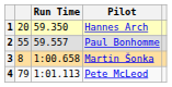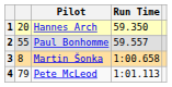 <table class="wikitable" style="font-size: 95%;">
 <tr>
 <th></th>
 <th></th>
+<th>Pilot</th>
 <th>Run Time</th>
-<th>Pilot</th>
 <th></th>
 </tr>
 <tr>
 <th>1</th>
 <td style="background:#ffffbf;">20</td>
+<td style="background:#ffffbf;"> <a href='#'>Hannes Arch</a></td>
 <td style="background:#ffffbf;">59.350</td>
-<td style="background:#ffffbf;"> <a href='#'>Hannes Arch</a></td>
 <td style="background:#ffffbf;"></td>
 </tr>
 <tr>
 <th>2</th>
 <td style="background:#dfdfdf;">55</td>
+<td style="background:#dfdfdf;"> <a href='#'>Paul Bonhomme</a></td>
 <td style="background:#dfdfdf;">59.557</td>
-<td style="background:#dfdfdf;"> <a href='#'>Paul Bonhomme</a></td>
 <td style="background:#dfdfdf;"></td>
 </tr>
 <tr>
 <th>3</th>
 <td style="background:#ffdf9f;">8</td>
+<td style="background:#ffdf9f;"> <a href='#'>Martin Šonka</a></td>
 <td style="background:#ffdf9f;">1:00.658</td>
-<td style="background:#ffdf9f;"> <a href='#'>Martin Šonka</a></td>
 <td style="background:#ffdf9f;"></td>
 </tr>
 <tr>
 <th>4</th>
 <td>79</td>
+<td> <a href='#'>Pete McLeod</a></td>
 <td>1:01.113</td>
-<td> <a href='#'>Pete McLeod</a></td>
 <td></td>
 </tr>
 </table>
